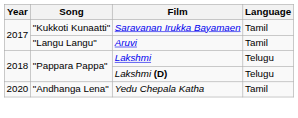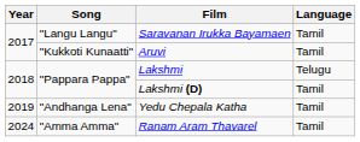 <table class="wikitable">
 <tr>
 <th>Year</th>
 <th>Song</th>
 <th>Film</th>
 <th>Language</th>
 </tr>
 <tr>
 <td rowspan="2">2017</td>
-<td>"Kukkoti Kunaatti"</td>
+<td>"Langu Langu"</td>
 <td><em><a href='#'>Saravanan Irukka Bayamaen</a></em></td>
 <td>Tamil</td>
 </tr>
 <tr>
-<td>"Langu Langu"</td>
+<td>"Kukkoti Kunaatti"</td>
 <td><em><a href='#'>Aruvi</a></em></td>
 <td>Tamil</td>
 </tr>
 <tr>
 <td rowspan="2">2018</td>
 <td rowspan="2">"Pappara Pappa"</td>
 <td><em><a href='#'>Lakshmi</a></em></td>
 <td>Telugu</td>
 </tr>
 <tr>
 <td><em>Lakshmi</em> <strong>(D)</strong></td>
-<td>Telugu</td>
+<td>Tamil</td>
 </tr>
 <tr>
-<td>2020</td>
+<td>2019</td>
 <td>"Andhanga Lena"</td>
 <td><em>Yedu Chepala Katha</em></td>
 <td>Tamil</td>
 </tr>
+<tr>
+<td>2024</td>
+<td>"Amma Amma"</td>
+<td><em><a href='#'>Ranam Aram Thavarel</a></em></td>
+<td>Tamil</td>
+</tr>
 </table>
